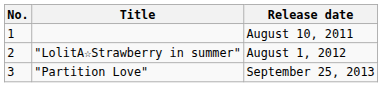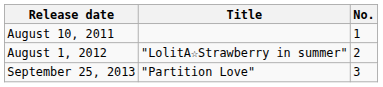 <table class="wikitable">
 <tr>
+<th>Release date</th>
+<th>Title</th>
 <th>No.</th>
-<th>Title</th>
-<th>Release date</th>
 </tr>
 <tr>
+<td>August 10, 2011</td>
+<td></td>
 <td>1</td>
-<td></td>
-<td>August 10, 2011</td>
 </tr>
 <tr>
+<td>August 1, 2012</td>
+<td>"LolitA☆Strawberry in summer"</td>
 <td>2</td>
-<td>"LolitA☆Strawberry in summer"</td>
-<td>August 1, 2012</td>
 </tr>
 <tr>
+<td>September 25, 2013</td>
+<td>"Partition Love"</td>
 <td>3</td>
-<td>"Partition Love"</td>
-<td>September 25, 2013</td>
 </tr>
 </table>
